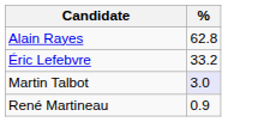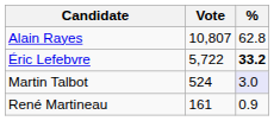 <table class="wikitable">
 <tr>
 <th bgcolor="#DDDDFF" width="200px">Candidate</th>
+<th bgcolor="#DDDDFF" width="50px">Vote</th>
 <th bgcolor="#DDDDFF" width="30px">%</th>
 </tr>
 <tr>
 <td><a href='#'>Alain Rayes</a></td>
+<td>10,807</td>
 <td>62.8</td>
 </tr>
 <tr>
 <td><a href='#'>Éric Lefebvre</a></td>
-<td>33.2</td>
+<td>5,722</td>
+<td><strong>33.2</strong></td>
 </tr>
 <tr>
 <td>Martin Talbot</td>
+<td>524</td>
 <td style="background: lavender;">3.0</td>
 </tr>
 <tr>
 <td>René Martineau</td>
+<td>161</td>
 <td>0.9</td>
 </tr>
 </table>
